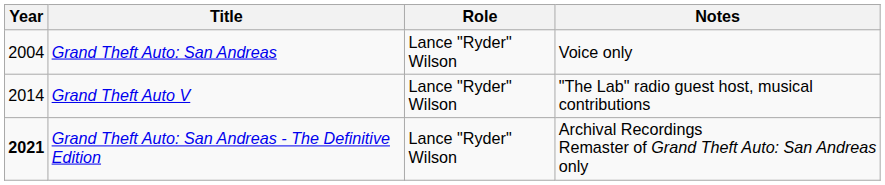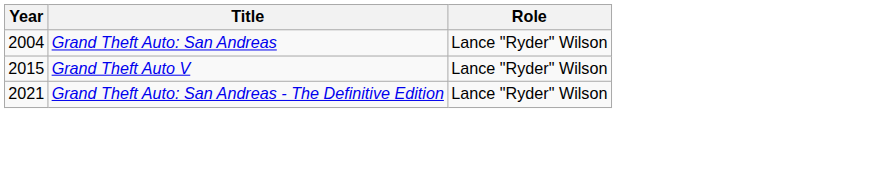 <table class="wikitable">
 <tr>
 <th rowspan="1">Year</th>
 <th rowspan="1">Title</th>
 <th rowspan="1">Role</th>
-<th rowspan="1">Notes</th>
 </tr>
 <tr>
 <td>2004</td>
 <td><em><a href='#'>Grand Theft Auto: San Andreas</a></em></td>
 <td>Lance "Ryder" Wilson</td>
-<td>Voice only</td>
 </tr>
 <tr>
-<td>2014</td>
+<td>2015</td>
 <td><em><a href='#'>Grand Theft Auto V</a></em></td>
 <td>Lance "Ryder" Wilson</td>
-<td>"The Lab" radio guest host, musical contributions</td>
 </tr>
 <tr>
-<td><strong>2021</strong></td>
+<td>2021</td>
 <td><em><a href='#'>Grand Theft Auto: San Andreas - The Definitive Edition</a></em></td>
 <td>Lance "Ryder" Wilson</td>
-<td>Archival Recordings<br>Remaster of <em>Grand Theft Auto: San Andreas</em> only</td>
 </tr>
 </table>
